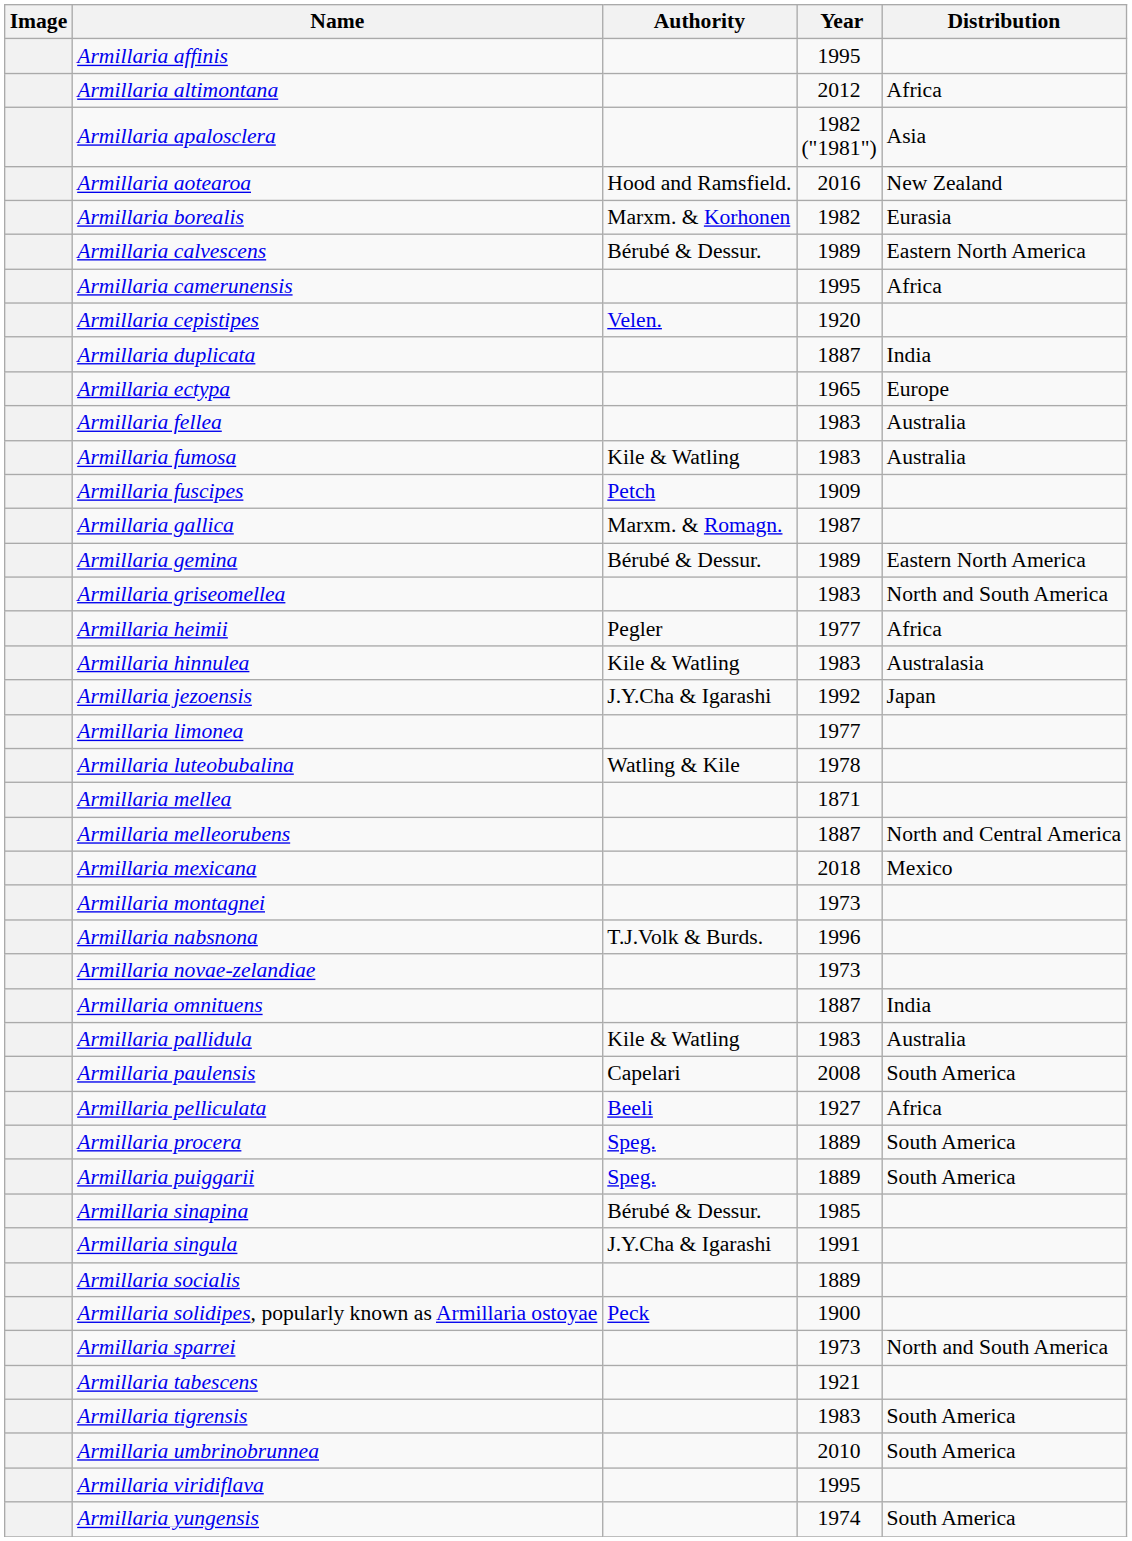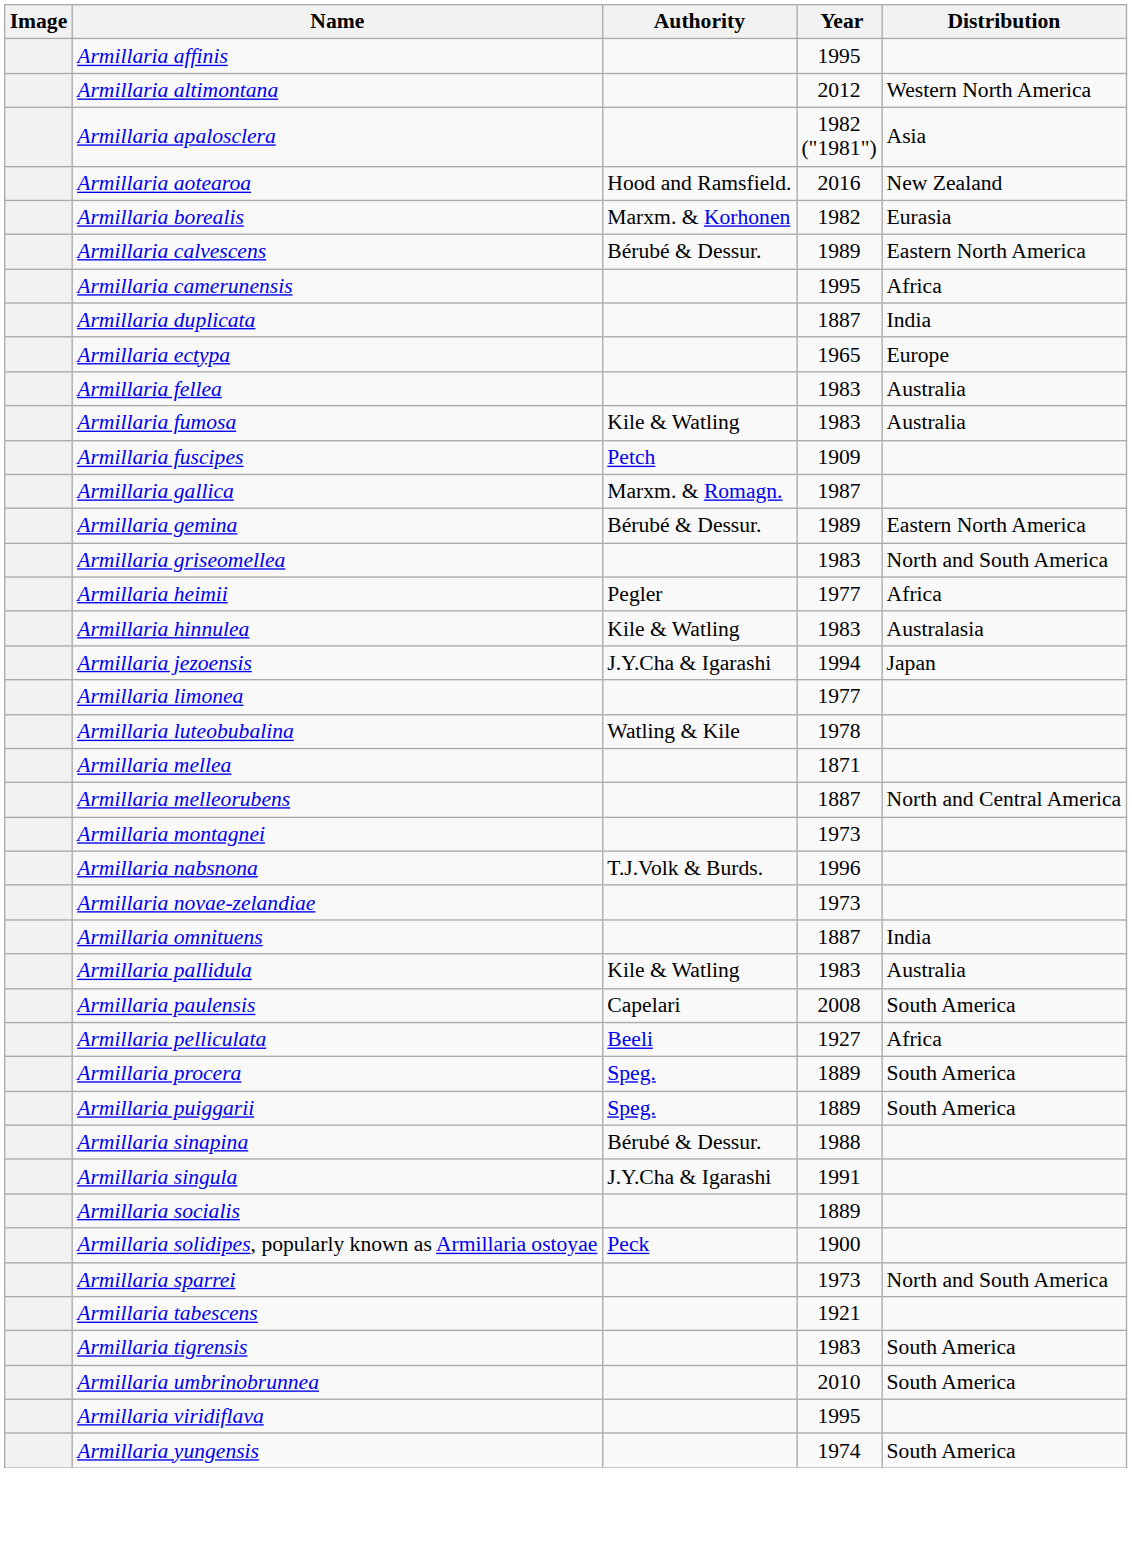 <table class="wikitable sortable plainrowheaders" border="1">
 <tr>
 <th scope="col">Image</th>
 <th scope="col">Name</th>
 <th scope="col">Authority</th>
 <th scope="col"> Year</th>
 <th class="unsortable" scope="col">Distribution</th>
 </tr>
 <tr>
 <th scope="row"></th>
 <td><em><a href='#'>Armillaria affinis</a></em></td>
 <td></td>
 <td style="text-align:center;">1995</td>
 <td></td>
 </tr>
 <tr>
 <th scope="row"></th>
 <td><em><a href='#'>Armillaria altimontana</a></em></td>
 <td></td>
 <td style="text-align:center;">2012</td>
-<td>Africa</td>
+<td>Western North America</td>
 </tr>
 <tr>
 <th scope="row"></th>
 <td><em><a href='#'>Armillaria apalosclera</a></em></td>
 <td></td>
 <td style="text-align:center;">1982<br>("1981")</td>
 <td>Asia</td>
 </tr>
 <tr>
 <th scope="row"></th>
 <td><em><a href='#'>Armillaria aotearoa</a></em></td>
 <td>Hood and Ramsfield. </td>
 <td style="text-align:center;">2016</td>
 <td>New Zealand</td>
 </tr>
 <tr>
 <th scope="row"></th>
 <td><em><a href='#'>Armillaria borealis</a></em></td>
 <td>Marxm. & <a href='#'>Korhonen</a></td>
 <td style="text-align:center;">1982</td>
 <td>Eurasia</td>
 </tr>
 <tr>
 <th scope="row"></th>
 <td><em><a href='#'>Armillaria calvescens</a></em></td>
 <td>Bérubé & Dessur.</td>
 <td style="text-align:center;">1989</td>
 <td>Eastern North America</td>
 </tr>
 <tr>
 <th scope="row"></th>
 <td><em><a href='#'>Armillaria camerunensis</a></em></td>
 <td></td>
 <td style="text-align:center;">1995</td>
 <td>Africa</td>
-</tr>
-<tr>
-<th scope="row"></th>
-<td><em><a href='#'>Armillaria cepistipes</a></em></td>
-<td><a href='#'>Velen.</a></td>
-<td style="text-align:center;">1920</td>
-<td></td>
 </tr>
 <tr>
 <th scope="row"></th>
 <td><em><a href='#'>Armillaria duplicata</a></em></td>
 <td></td>
 <td style="text-align:center;">1887</td>
 <td>India</td>
 </tr>
 <tr>
 <th scope="row"></th>
 <td><em><a href='#'>Armillaria ectypa</a></em></td>
 <td></td>
 <td style="text-align:center;">1965</td>
 <td>Europe</td>
 </tr>
 <tr>
 <th scope="row"></th>
 <td><em><a href='#'>Armillaria fellea</a></em></td>
 <td></td>
 <td style="text-align:center;">1983</td>
 <td>Australia</td>
 </tr>
 <tr>
 <th scope="row"></th>
 <td><em><a href='#'>Armillaria fumosa</a></em></td>
 <td>Kile & Watling</td>
 <td style="text-align:center;">1983</td>
 <td>Australia</td>
 </tr>
 <tr>
 <th scope="row"></th>
 <td><em><a href='#'>Armillaria fuscipes</a></em></td>
 <td><a href='#'>Petch</a></td>
 <td style="text-align:center;">1909</td>
 <td></td>
 </tr>
 <tr>
 <th scope="row"></th>
 <td><em><a href='#'>Armillaria gallica</a></em></td>
 <td>Marxm. & <a href='#'>Romagn.</a></td>
 <td style="text-align:center;">1987</td>
 <td></td>
 </tr>
 <tr>
 <th scope="row"></th>
 <td><em><a href='#'>Armillaria gemina</a></em></td>
 <td>Bérubé & Dessur.</td>
 <td style="text-align:center;">1989</td>
 <td>Eastern North America</td>
 </tr>
 <tr>
 <th scope="row"></th>
 <td><em><a href='#'>Armillaria griseomellea</a></em></td>
 <td></td>
 <td style="text-align:center;">1983</td>
 <td>North and South America</td>
 </tr>
 <tr>
 <th scope="row"></th>
 <td><em><a href='#'>Armillaria heimii</a></em></td>
 <td>Pegler</td>
 <td style="text-align:center;">1977</td>
 <td>Africa</td>
 </tr>
 <tr>
 <th scope="row"></th>
 <td><em><a href='#'>Armillaria hinnulea</a></em></td>
 <td>Kile & Watling</td>
 <td style="text-align:center;">1983</td>
 <td>Australasia</td>
 </tr>
 <tr>
 <th scope="row"></th>
 <td><em><a href='#'>Armillaria jezoensis</a></em></td>
 <td>J.Y.Cha & Igarashi</td>
-<td style="text-align:center;">1992</td>
+<td style="text-align:center;">1994</td>
 <td>Japan</td>
 </tr>
 <tr>
 <th scope="row"></th>
 <td><em><a href='#'>Armillaria limonea</a></em></td>
 <td></td>
 <td style="text-align:center;">1977</td>
 <td></td>
 </tr>
 <tr>
 <th scope="row"></th>
 <td><em><a href='#'>Armillaria luteobubalina</a></em></td>
 <td>Watling & Kile</td>
 <td style="text-align:center;">1978</td>
 <td></td>
 </tr>
 <tr>
 <th scope="row"></th>
 <td><em><a href='#'>Armillaria mellea</a></em></td>
 <td></td>
 <td style="text-align:center;">1871</td>
 <td></td>
 </tr>
 <tr>
 <th scope="row"></th>
 <td><em><a href='#'>Armillaria melleorubens</a></em></td>
 <td></td>
 <td style="text-align:center;">1887</td>
 <td>North and Central America</td>
-</tr>
-<tr>
-<th scope="row"></th>
-<td><em><a href='#'>Armillaria mexicana</a></em></td>
-<td></td>
-<td style="text-align:center;">2018</td>
-<td>Mexico</td>
 </tr>
 <tr>
 <th scope="row"></th>
 <td><em><a href='#'>Armillaria montagnei</a></em></td>
 <td></td>
 <td style="text-align:center;">1973</td>
 <td></td>
 </tr>
 <tr>
 <th scope="row"></th>
 <td><em><a href='#'>Armillaria nabsnona</a></em></td>
 <td>T.J.Volk & Burds.</td>
 <td style="text-align:center;">1996</td>
 <td></td>
 </tr>
 <tr>
 <th scope="row"></th>
 <td><em><a href='#'>Armillaria novae-zelandiae</a></em></td>
 <td></td>
 <td style="text-align:center;">1973</td>
 <td></td>
 </tr>
 <tr>
 <th scope="row"></th>
 <td><em><a href='#'>Armillaria omnituens</a></em></td>
 <td></td>
 <td style="text-align:center;">1887</td>
 <td>India</td>
 </tr>
 <tr>
 <th scope="row"></th>
 <td><em><a href='#'>Armillaria pallidula</a></em></td>
 <td>Kile & Watling</td>
 <td style="text-align:center;">1983</td>
 <td>Australia</td>
 </tr>
 <tr>
 <th scope="row"></th>
 <td><em><a href='#'>Armillaria paulensis</a></em></td>
 <td>Capelari</td>
 <td style="text-align:center;">2008</td>
 <td>South America</td>
 </tr>
 <tr>
 <th scope="row"></th>
 <td><em><a href='#'>Armillaria pelliculata</a></em></td>
 <td><a href='#'>Beeli</a></td>
 <td style="text-align:center;">1927</td>
 <td>Africa</td>
 </tr>
 <tr>
 <th scope="row"></th>
 <td><em><a href='#'>Armillaria procera</a></em></td>
 <td><a href='#'>Speg.</a></td>
 <td style="text-align:center;">1889</td>
 <td>South America</td>
 </tr>
 <tr>
 <th scope="row"></th>
 <td><em><a href='#'>Armillaria puiggarii</a></em></td>
 <td><a href='#'>Speg.</a></td>
 <td style="text-align:center;">1889</td>
 <td>South America</td>
 </tr>
 <tr>
 <th scope="row"></th>
 <td><em><a href='#'>Armillaria sinapina</a></em></td>
 <td>Bérubé & Dessur.</td>
-<td style="text-align:center;">1985</td>
+<td style="text-align:center;">1988</td>
 <td></td>
 </tr>
 <tr>
 <th scope="row"></th>
 <td><em><a href='#'>Armillaria singula</a></em></td>
 <td>J.Y.Cha & Igarashi</td>
 <td style="text-align:center;">1991</td>
 <td></td>
 </tr>
 <tr>
 <th scope="row"></th>
 <td><em><a href='#'>Armillaria socialis</a></em></td>
 <td></td>
 <td style="text-align:center;">1889</td>
 <td></td>
 </tr>
 <tr>
 <th scope="row"></th>
 <td><em><a href='#'>Armillaria solidipes</a></em>, popularly known as <a href='#'>Armillaria ostoyae</a> </td>
 <td><a href='#'>Peck</a></td>
 <td style="text-align:center;">1900</td>
 <td></td>
 </tr>
 <tr>
 <th scope="row"></th>
 <td><em><a href='#'>Armillaria sparrei</a></em></td>
 <td></td>
 <td style="text-align:center;">1973</td>
 <td>North and South America</td>
 </tr>
 <tr>
 <th scope="row"></th>
 <td><em><a href='#'>Armillaria tabescens</a></em></td>
 <td></td>
 <td style="text-align:center;">1921</td>
 <td></td>
 </tr>
 <tr>
 <th scope="row"></th>
 <td><em><a href='#'>Armillaria tigrensis</a></em></td>
 <td></td>
 <td style="text-align:center;">1983</td>
 <td>South America</td>
 </tr>
 <tr>
 <th scope="row"></th>
 <td><em><a href='#'>Armillaria umbrinobrunnea</a></em></td>
 <td></td>
 <td style="text-align:center;">2010</td>
 <td>South America</td>
 </tr>
 <tr>
 <th scope="row"></th>
 <td><em><a href='#'>Armillaria viridiflava</a></em></td>
 <td></td>
 <td style="text-align:center;">1995</td>
 <td></td>
 </tr>
 <tr>
 <th scope="row"></th>
 <td><em><a href='#'>Armillaria yungensis</a></em></td>
 <td></td>
 <td style="text-align:center;">1974</td>
 <td>South America</td>
 </tr>
 </table>
